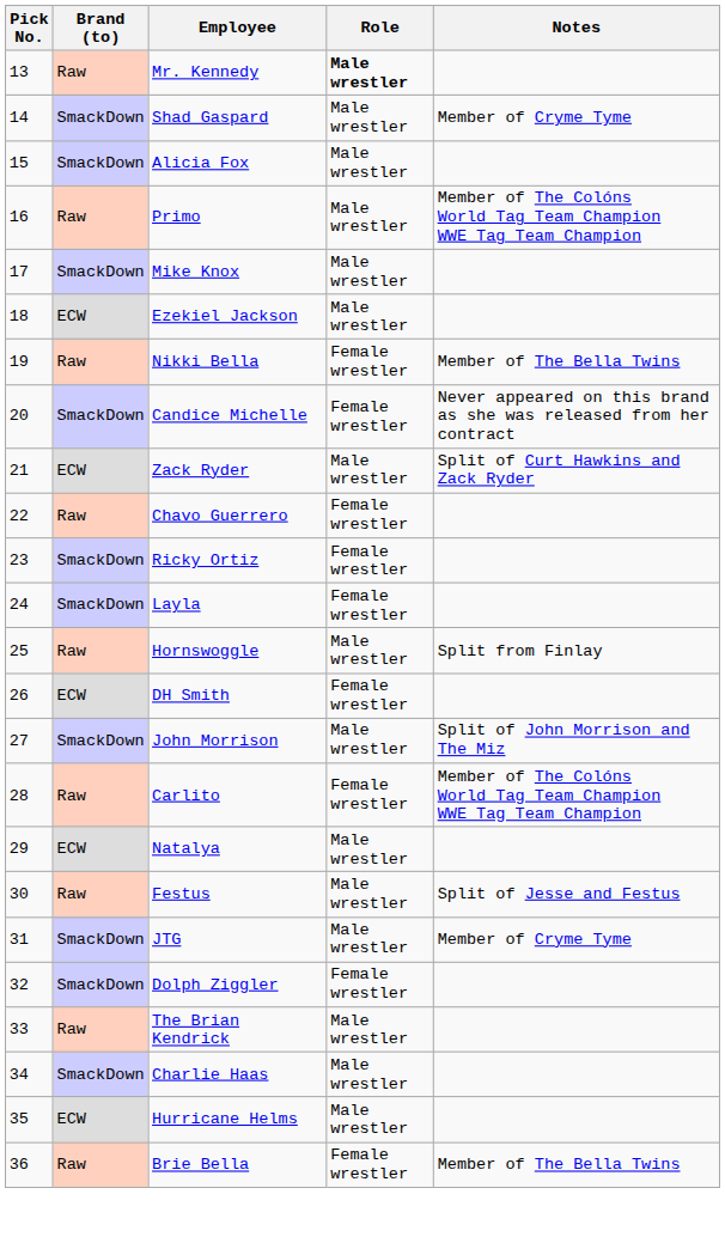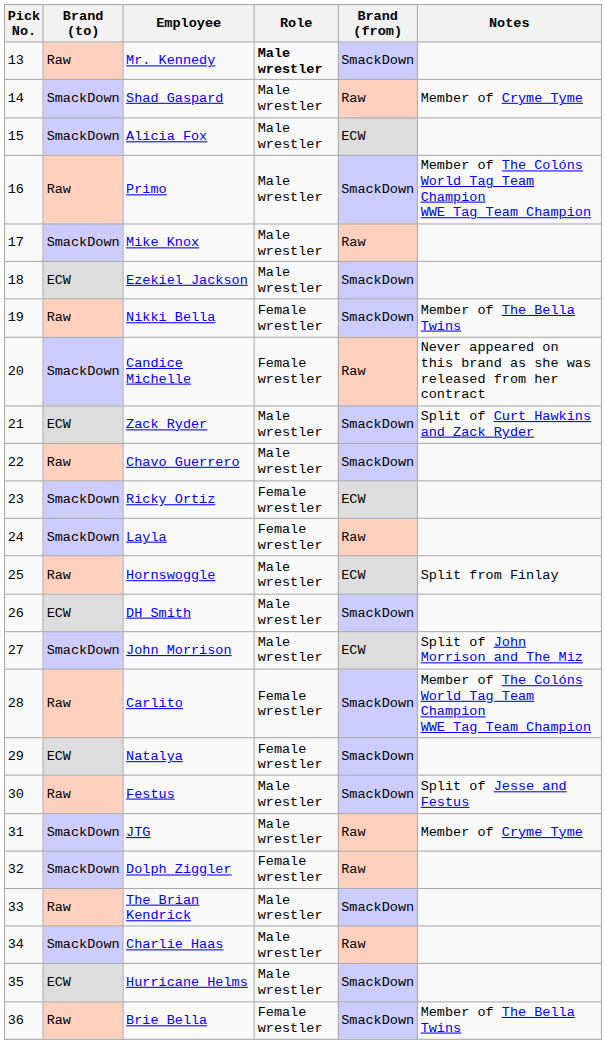 <table class="wikitable sortable" style="width: 65%">
 <tr>
 <th width=0%>Pick No.</th>
 <th width=10%>Brand (to)</th>
 <th width=25%>Employee</th>
 <th width=15%>Role</th>
+<th width=10%>Brand (from)</th>
 <th width=40% class="unsortable">Notes</th>
 </tr>
 <tr>
 <td>13</td>
 <td style="background:#ffd0bd">Raw</td>
 <td><a href='#'>Mr. Kennedy</a></td>
 <td><strong>Male wrestler</strong></td>
+<td style="background:#ccf">SmackDown</td>
 <td></td>
 </tr>
 <tr>
 <td>14</td>
 <td style="background:#ccf">SmackDown</td>
 <td><a href='#'>Shad Gaspard</a></td>
 <td>Male wrestler</td>
+<td style="background:#ffd0bd">Raw</td>
 <td>Member of <a href='#'>Cryme Tyme</a></td>
 </tr>
 <tr>
 <td>15</td>
 <td style="background:#ccf">SmackDown</td>
 <td><a href='#'>Alicia Fox</a></td>
 <td>Male wrestler</td>
+<td style="background:#ddd;">ECW</td>
 <td></td>
 </tr>
 <tr>
 <td>16</td>
 <td style="background:#ffd0bd">Raw</td>
 <td><a href='#'>Primo</a></td>
 <td>Male wrestler</td>
+<td style="background:#ccf">SmackDown</td>
 <td>Member of <a href='#'>The Colóns</a><br><a href='#'>World Tag Team Champion</a><br><a href='#'>WWE Tag Team Champion</a></td>
 </tr>
 <tr>
 <td>17</td>
 <td style="background:#ccf">SmackDown</td>
 <td><a href='#'>Mike Knox</a></td>
 <td>Male wrestler</td>
+<td style="background:#ffd0bd">Raw</td>
 <td></td>
 </tr>
 <tr>
 <td>18</td>
 <td style="background:#ddd;">ECW</td>
 <td><a href='#'>Ezekiel Jackson</a></td>
 <td>Male wrestler</td>
+<td style="background:#ccf">SmackDown</td>
 <td></td>
 </tr>
 <tr>
 <td>19</td>
 <td style="background:#ffd0bd">Raw</td>
 <td><a href='#'>Nikki Bella</a></td>
 <td>Female wrestler</td>
+<td style="background:#ccf">SmackDown</td>
 <td>Member of <a href='#'>The Bella Twins</a></td>
 </tr>
 <tr>
 <td>20</td>
 <td style="background:#ccf">SmackDown</td>
 <td><a href='#'>Candice Michelle</a></td>
 <td>Female wrestler</td>
+<td style="background:#ffd0bd">Raw</td>
 <td>Never appeared on this brand as she was released from her contract</td>
 </tr>
 <tr>
 <td>21</td>
 <td style="background:#ddd;">ECW</td>
 <td><a href='#'>Zack Ryder</a></td>
 <td>Male wrestler</td>
+<td style="background:#ccf">SmackDown</td>
 <td>Split of <a href='#'>Curt Hawkins and Zack Ryder</a></td>
 </tr>
 <tr>
 <td>22</td>
 <td style="background:#ffd0bd">Raw</td>
 <td><a href='#'>Chavo Guerrero</a></td>
-<td>Female wrestler</td>
+<td>Male wrestler</td>
+<td style="background:#ccf">SmackDown</td>
 <td></td>
 </tr>
 <tr>
 <td>23</td>
 <td style="background:#ccf">SmackDown</td>
 <td><a href='#'>Ricky Ortiz</a></td>
 <td>Female wrestler</td>
+<td style="background:#ddd;">ECW</td>
 <td></td>
 </tr>
 <tr>
 <td>24</td>
 <td style="background:#ccf">SmackDown</td>
 <td><a href='#'>Layla</a></td>
 <td>Female wrestler</td>
+<td style="background:#ffd0bd">Raw</td>
 <td></td>
 </tr>
 <tr>
 <td>25</td>
 <td style="background:#ffd0bd">Raw</td>
 <td><a href='#'>Hornswoggle</a></td>
 <td>Male wrestler</td>
+<td style="background:#ddd;">ECW</td>
 <td>Split from Finlay</td>
 </tr>
 <tr>
 <td>26</td>
 <td style="background:#ddd;">ECW</td>
 <td><a href='#'>DH Smith</a></td>
-<td>Female wrestler</td>
+<td>Male wrestler</td>
+<td style="background:#ccf">SmackDown</td>
 <td></td>
 </tr>
 <tr>
 <td>27</td>
 <td style="background:#ccf">SmackDown</td>
 <td><a href='#'>John Morrison</a></td>
 <td>Male wrestler</td>
+<td style="background:#ddd;">ECW</td>
 <td>Split of <a href='#'>John Morrison and The Miz</a></td>
 </tr>
 <tr>
 <td>28</td>
 <td style="background:#ffd0bd">Raw</td>
 <td><a href='#'>Carlito</a></td>
 <td>Female wrestler</td>
+<td style="background:#ccf">SmackDown</td>
 <td>Member of <a href='#'>The Colóns</a><br><a href='#'>World Tag Team Champion</a><br><a href='#'>WWE Tag Team Champion</a></td>
 </tr>
 <tr>
 <td>29</td>
 <td style="background:#ddd;">ECW</td>
 <td><a href='#'>Natalya</a></td>
-<td>Male wrestler</td>
+<td>Female wrestler</td>
+<td style="background:#ccf">SmackDown</td>
 <td></td>
 </tr>
 <tr>
 <td>30</td>
 <td style="background:#ffd0bd">Raw</td>
 <td><a href='#'>Festus</a></td>
 <td>Male wrestler</td>
+<td style="background:#ccf">SmackDown</td>
 <td>Split of <a href='#'>Jesse and Festus</a></td>
 </tr>
 <tr>
 <td>31</td>
 <td style="background:#ccf">SmackDown</td>
 <td><a href='#'>JTG</a></td>
 <td>Male wrestler</td>
+<td style="background:#ffd0bd">Raw</td>
 <td>Member of <a href='#'>Cryme Tyme</a></td>
 </tr>
 <tr>
 <td>32</td>
 <td style="background:#ccf">SmackDown</td>
 <td><a href='#'>Dolph Ziggler</a></td>
 <td>Female wrestler</td>
+<td style="background:#ffd0bd">Raw</td>
 <td></td>
 </tr>
 <tr>
 <td>33</td>
 <td style="background:#ffd0bd">Raw</td>
 <td><a href='#'>The Brian Kendrick</a></td>
 <td>Male wrestler</td>
+<td style="background:#ccf">SmackDown</td>
 <td></td>
 </tr>
 <tr>
 <td>34</td>
 <td style="background:#ccf">SmackDown</td>
 <td><a href='#'>Charlie Haas</a></td>
 <td>Male wrestler</td>
+<td style="background:#ffd0bd">Raw</td>
 <td></td>
 </tr>
 <tr>
 <td>35</td>
 <td style="background:#ddd;">ECW</td>
 <td><a href='#'>Hurricane Helms</a></td>
 <td>Male wrestler</td>
+<td style="background:#ccf">SmackDown</td>
 <td></td>
 </tr>
 <tr>
 <td>36</td>
 <td style="background:#ffd0bd">Raw</td>
 <td><a href='#'>Brie Bella</a></td>
 <td>Female wrestler</td>
+<td style="background:#ccf">SmackDown</td>
 <td>Member of <a href='#'>The Bella Twins</a></td>
 </tr>
 </table>
